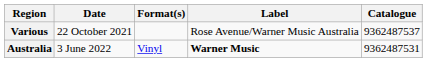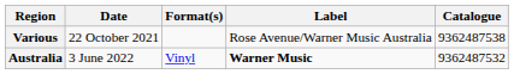 <table class="wikitable plainrowheaders">
 <tr>
 <th scope="col">Region</th>
 <th scope="col">Date</th>
 <th scope="col">Format(s)</th>
 <th scope="col">Label</th>
 <th scope="col">Catalogue</th>
 </tr>
 <tr>
 <th scope="row">Various</th>
 <td>22 October 2021</td>
 <td></td>
 <td>Rose Avenue/Warner Music Australia</td>
-<td>9362487537</td>
+<td>9362487538</td>
 </tr>
 <tr>
 <th scope="row">Australia</th>
 <td>3 June 2022</td>
 <td><a href='#'>Vinyl</a></td>
 <td><strong>Warner Music</strong></td>
-<td>9362487531</td>
+<td>9362487532</td>
 </tr>
 </table>
